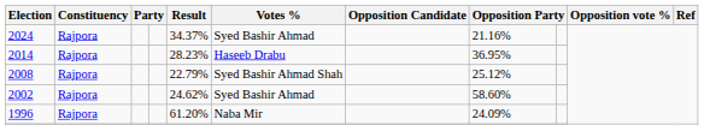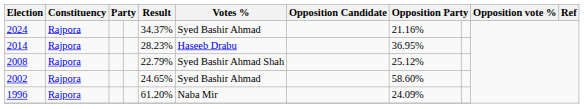 <table class="wikitable sortable">
 <tr>
 <th>Election</th>
 <th>Constituency</th>
 <th colspan="2">Party</th>
 <th>Result</th>
 <th>Votes %</th>
 <th>Opposition Candidate</th>
 <th colspan="2">Opposition Party</th>
 <th>Opposition vote %</th>
 <th>Ref</th>
 </tr>
 <tr>
 <td><a href='#'>2024</a></td>
 <td><a href='#'>Rajpora</a></td>
 <td></td>
 <td></td>
 <td>34.37%</td>
 <td>Syed Bashir Ahmad</td>
 <td></td>
 <td>21.16%</td>
 <td></td>
 </tr>
 <tr>
 <td><a href='#'>2014</a></td>
 <td><a href='#'>Rajpora</a></td>
 <td></td>
 <td></td>
 <td>28.23%</td>
 <td><a href='#'>Haseeb Drabu</a></td>
 <td></td>
 <td>36.95%</td>
 <td></td>
 </tr>
 <tr>
 <td><a href='#'>2008</a></td>
 <td><a href='#'>Rajpora</a></td>
 <td></td>
 <td></td>
 <td>22.79%</td>
 <td>Syed Bashir Ahmad Shah</td>
 <td></td>
 <td>25.12%</td>
 <td></td>
 </tr>
 <tr>
 <td><a href='#'>2002</a></td>
 <td><a href='#'>Rajpora</a></td>
 <td></td>
 <td></td>
-<td>24.62%</td>
+<td>24.65%</td>
 <td>Syed Bashir Ahmad</td>
 <td></td>
 <td>58.60%</td>
 <td></td>
 </tr>
 <tr>
 <td><a href='#'>1996</a></td>
 <td><a href='#'>Rajpora</a></td>
 <td></td>
 <td></td>
 <td>61.20%</td>
 <td>Naba Mir</td>
 <td></td>
 <td>24.09%</td>
 <td></td>
 </tr>
 <tr>
 </tr>
 </table>
